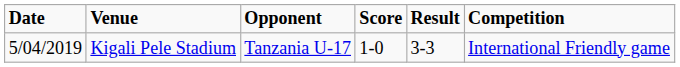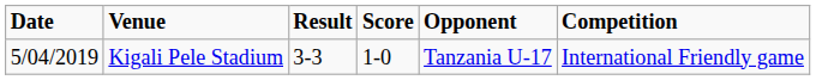 <table class="wikitable">
 <tr>
 <td><strong>Date</strong></td>
 <td><strong>Venue</strong></td>
+<td><strong>Result</strong></td>
+<td><strong>Score</strong></td>
 <td><strong>Opponent</strong></td>
-<td><strong>Score</strong></td>
-<td><strong>Result</strong></td>
 <td><strong>Competition</strong></td>
 </tr>
 <tr>
 <td>5/04/2019</td>
 <td><a href='#'>Kigali Pele Stadium</a></td>
+<td>3-3</td>
+<td>1-0</td>
 <td><a href='#'>Tanzania U-17</a></td>
-<td>1-0</td>
-<td>3-3</td>
 <td><a href='#'>International Friendly game</a></td>
 </tr>
 </table>
